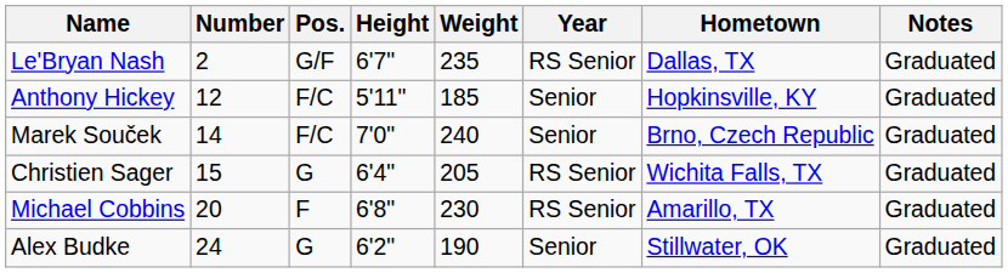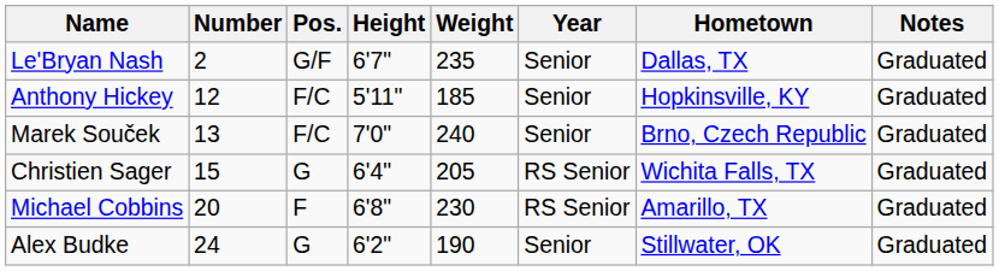 <table class="wikitable sortable" border="1">
 <tr>
 <th>Name</th>
 <th>Number</th>
 <th>Pos.</th>
 <th>Height</th>
 <th>Weight</th>
 <th>Year</th>
 <th>Hometown</th>
 <th class="unsortable">Notes</th>
 </tr>
 <tr>
 <td><a href='#'>Le'Bryan Nash</a></td>
 <td>2</td>
 <td>G/F</td>
 <td>6'7"</td>
 <td>235</td>
-<td>RS Senior</td>
+<td>Senior</td>
 <td><a href='#'>Dallas, TX</a></td>
 <td>Graduated</td>
 </tr>
 <tr>
 <td><a href='#'>Anthony Hickey</a></td>
 <td>12</td>
 <td>F/C</td>
 <td>5'11"</td>
 <td>185</td>
 <td>Senior</td>
 <td><a href='#'>Hopkinsville, KY</a></td>
 <td>Graduated</td>
 </tr>
 <tr>
 <td>Marek Souček</td>
-<td>14</td>
+<td>13</td>
 <td>F/C</td>
 <td>7'0"</td>
 <td>240</td>
 <td>Senior</td>
 <td><a href='#'>Brno, Czech Republic</a></td>
 <td>Graduated</td>
 </tr>
 <tr>
 <td>Christien Sager</td>
 <td>15</td>
 <td>G</td>
 <td>6'4"</td>
 <td>205</td>
 <td>RS Senior</td>
 <td><a href='#'>Wichita Falls, TX</a></td>
 <td>Graduated</td>
 </tr>
 <tr>
 <td><a href='#'>Michael Cobbins</a></td>
 <td>20</td>
 <td>F</td>
 <td>6'8"</td>
 <td>230</td>
 <td>RS Senior</td>
 <td><a href='#'>Amarillo, TX</a></td>
 <td>Graduated</td>
 </tr>
 <tr>
 <td>Alex Budke</td>
 <td>24</td>
 <td>G</td>
 <td>6'2"</td>
 <td>190</td>
 <td>Senior</td>
 <td><a href='#'>Stillwater, OK</a></td>
 <td>Graduated</td>
 </tr>
 </table>
